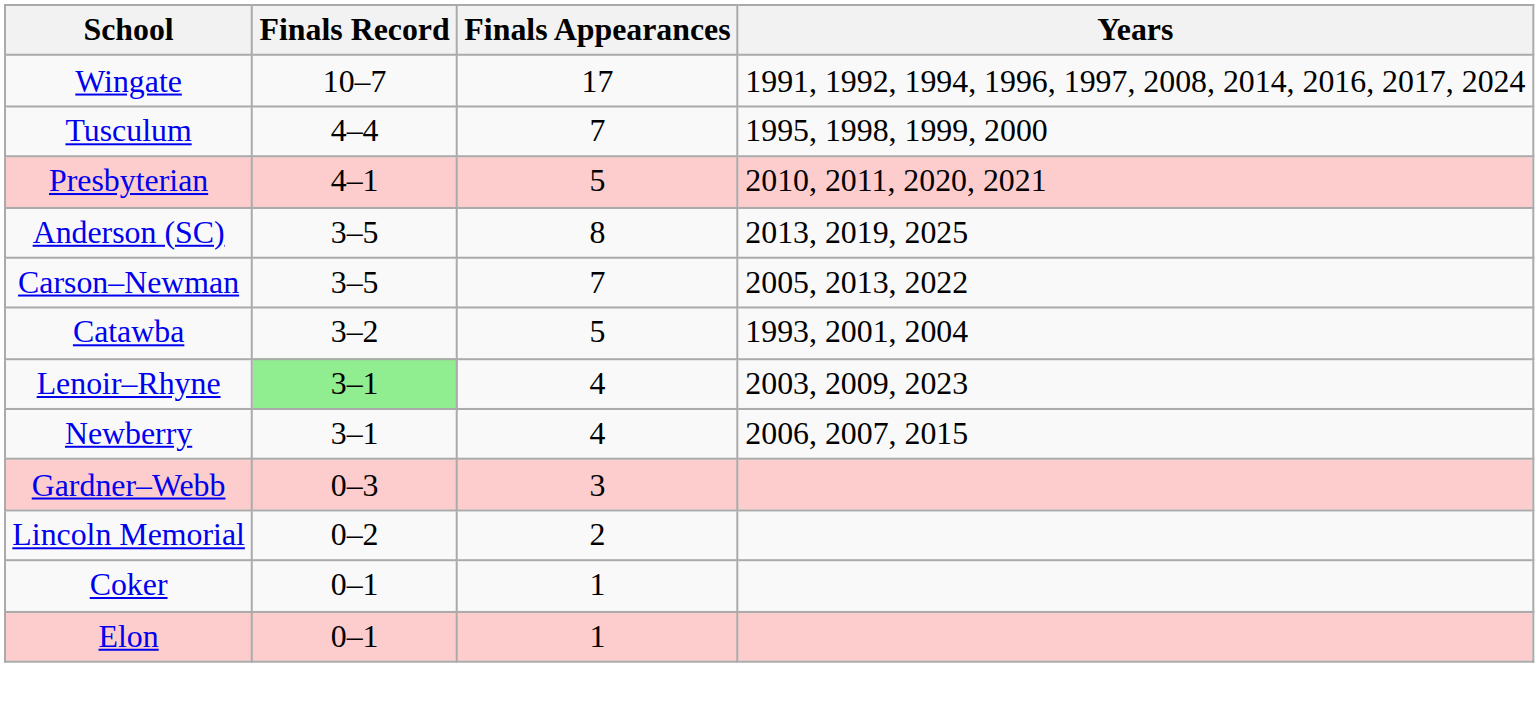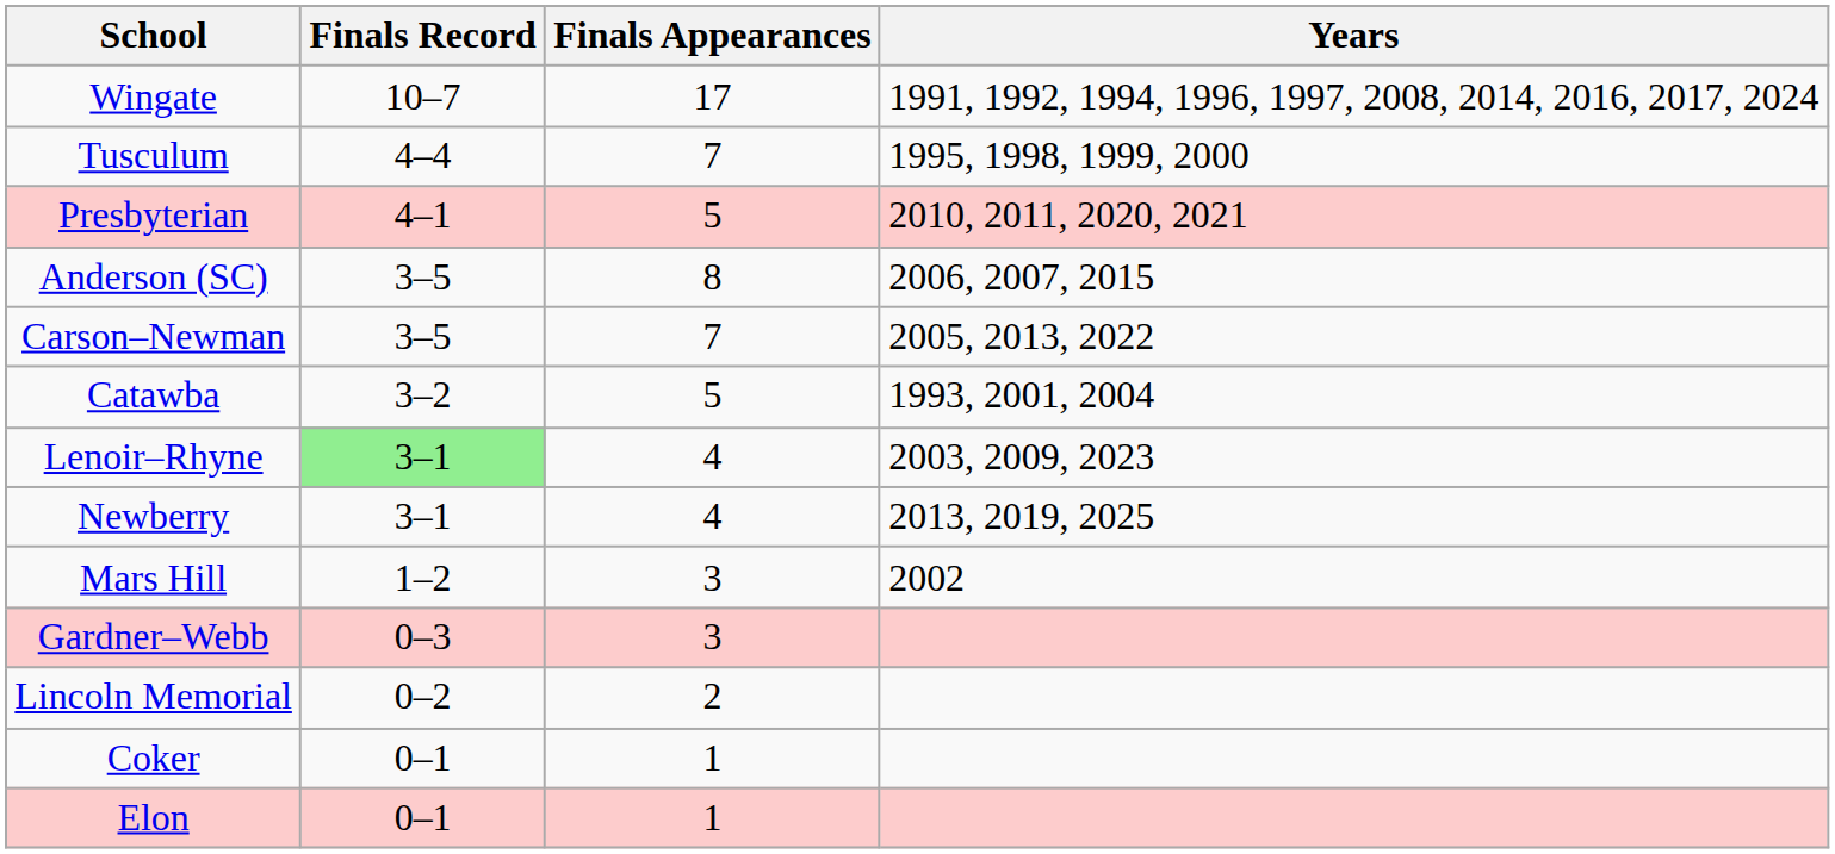 <table class="wikitable sortable" style="text-align:center;">
 <tr>
 <th>School</th>
 <th>Finals Record</th>
 <th>Finals Appearances</th>
 <th class=unsortable>Years</th>
 </tr>
 <tr>
 <td><a href='#'>Wingate</a></td>
 <td>10–7</td>
 <td>17</td>
 <td align=left>1991, 1992, 1994, 1996, 1997, 2008, 2014, 2016, 2017, 2024</td>
 </tr>
 <tr>
 <td><a href='#'>Tusculum</a></td>
 <td>4–4</td>
 <td>7</td>
 <td align=left>1995, 1998, 1999, 2000</td>
 </tr>
 <tr bgcolor=#fdcccc>
 <td><a href='#'>Presbyterian</a></td>
 <td>4–1</td>
 <td>5</td>
 <td align=left>2010, 2011, 2020, 2021</td>
 </tr>
 <tr>
 <td><a href='#'>Anderson (SC)</a></td>
 <td>3–5</td>
 <td>8</td>
-<td align=left>2013, 2019, 2025</td>
+<td align=left>2006, 2007, 2015</td>
 </tr>
 <tr>
 <td><a href='#'>Carson–Newman</a></td>
 <td>3–5</td>
 <td>7</td>
 <td align=left>2005, 2013, 2022</td>
 </tr>
 <tr>
 <td><a href='#'>Catawba</a></td>
 <td>3–2</td>
 <td>5</td>
 <td align=left>1993, 2001, 2004</td>
 </tr>
 <tr>
 <td><a href='#'>Lenoir–Rhyne</a></td>
 <td style="background: lightgreen;">3–1</td>
 <td>4</td>
 <td align=left>2003, 2009, 2023</td>
 </tr>
 <tr>
 <td><a href='#'>Newberry</a></td>
 <td>3–1</td>
 <td>4</td>
-<td align=left>2006, 2007, 2015</td>
+<td align=left>2013, 2019, 2025</td>
+</tr>
+<tr>
+<td><a href='#'>Mars Hill</a></td>
+<td>1–2</td>
+<td>3</td>
+<td align=left>2002</td>
 </tr>
 <tr bgcolor=#fdcccc>
 <td><a href='#'>Gardner–Webb</a></td>
 <td>0–3</td>
 <td>3</td>
 <td align=left></td>
 </tr>
 <tr>
 <td><a href='#'>Lincoln Memorial</a></td>
 <td>0–2</td>
 <td>2</td>
 <td align=left></td>
 </tr>
 <tr>
 <td><a href='#'>Coker</a></td>
 <td>0–1</td>
 <td>1</td>
 <td align=left></td>
 </tr>
 <tr bgcolor=#fdcccc>
 <td><a href='#'>Elon</a></td>
 <td>0–1</td>
 <td>1</td>
 <td align=left></td>
 </tr>
 </table>
